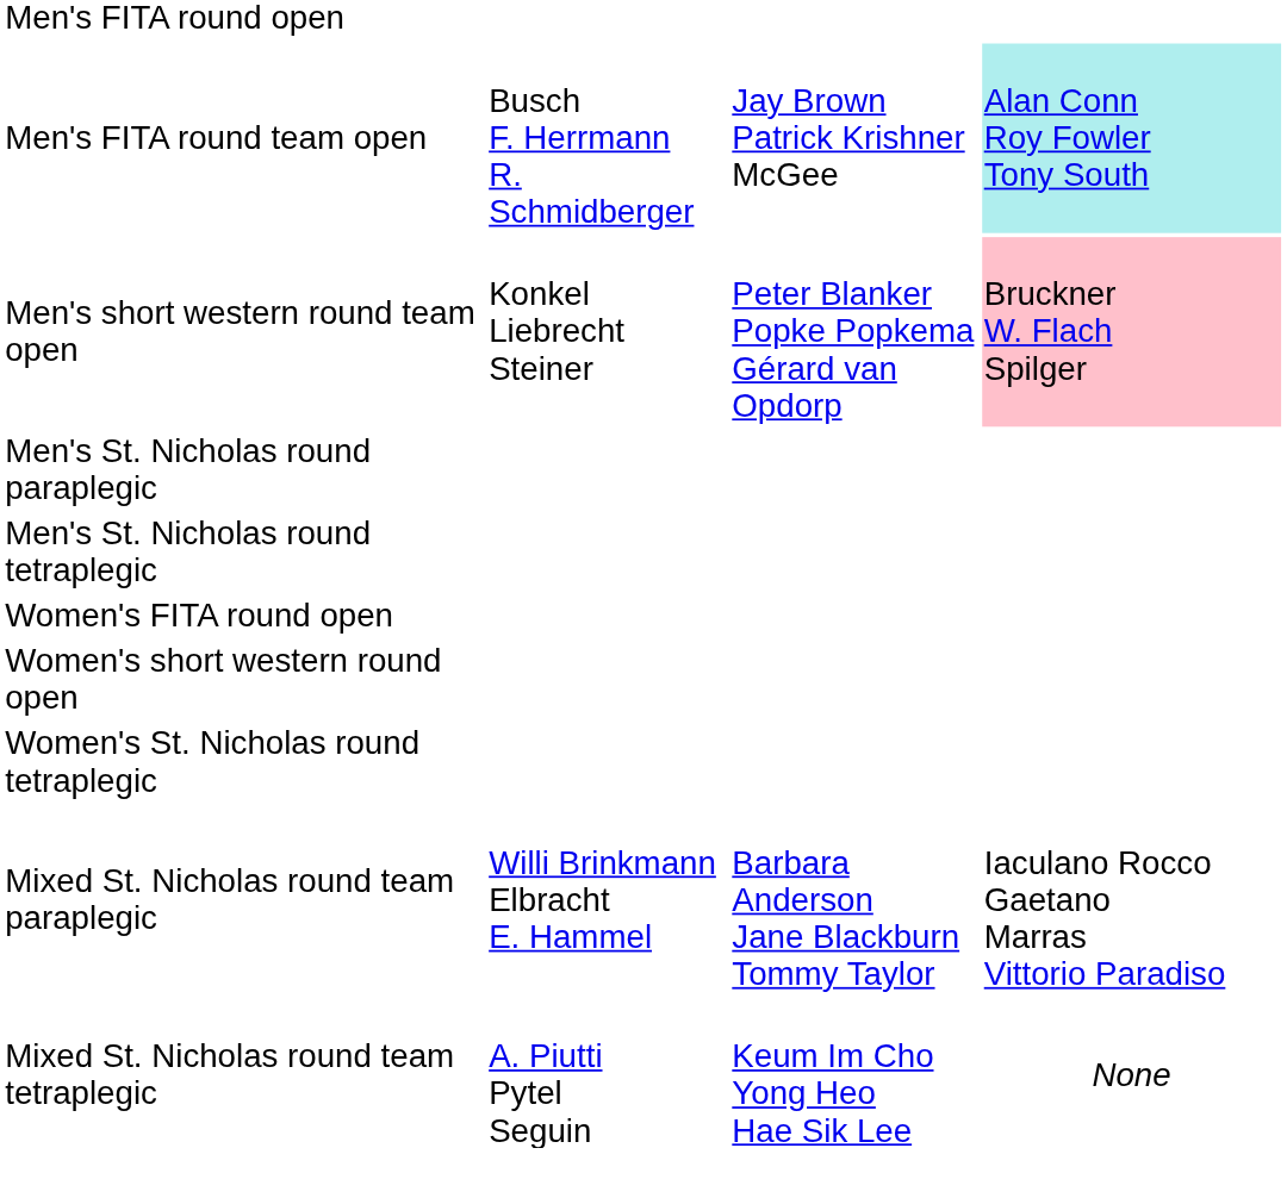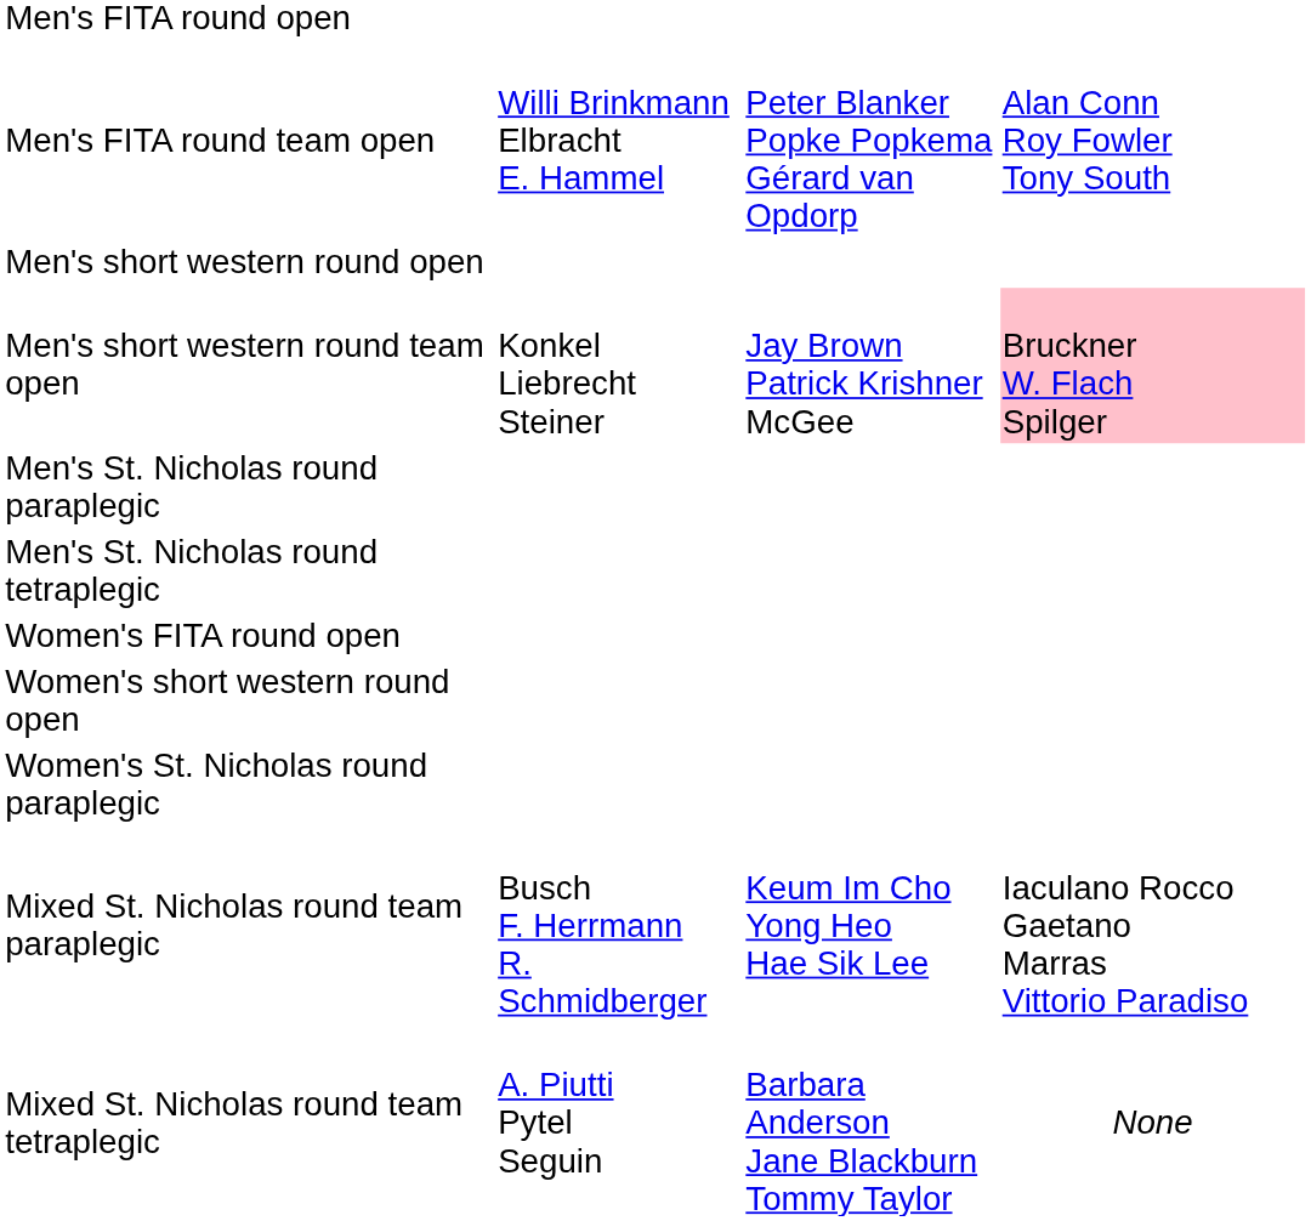 <table>
 <tr>
 <td>Men's FITA round open<br></td>
 <td></td>
 <td></td>
 <td></td>
 </tr>
 <tr>
 <td>Men's FITA round team open<br></td>
-<td valign=top> <br> Busch <br> <a href='#'>F. Herrmann</a> <br> <a href='#'>R. Schmidberger</a></td>
-<td valign=top> <br> <a href='#'>Jay Brown</a> <br> <a href='#'>Patrick Krishner</a> <br> McGee</td>
-<td valign=top style="background: paleturquoise;"> <br> <a href='#'>Alan Conn</a> <br> <a href='#'>Roy Fowler</a> <br> <a href='#'>Tony South</a></td>
+<td valign=top> <br> <a href='#'>Willi Brinkmann</a> <br> Elbracht <br> <a href='#'>E. Hammel</a></td>
+<td valign=top> <br> <a href='#'>Peter Blanker</a> <br> <a href='#'>Popke Popkema</a> <br> <a href='#'>Gérard van Opdorp</a></td>
+<td valign=top> <br> <a href='#'>Alan Conn</a> <br> <a href='#'>Roy Fowler</a> <br> <a href='#'>Tony South</a></td>
+</tr>
+<tr>
+<td>Men's short western round open<br></td>
+<td></td>
+<td></td>
+<td></td>
 </tr>
 <tr>
 <td>Men's short western round team open<br></td>
 <td valign=top> <br> Konkel <br> Liebrecht <br> Steiner</td>
-<td valign=top> <br> <a href='#'>Peter Blanker</a> <br> <a href='#'>Popke Popkema</a> <br> <a href='#'>Gérard van Opdorp</a></td>
+<td valign=top> <br> <a href='#'>Jay Brown</a> <br> <a href='#'>Patrick Krishner</a> <br> McGee</td>
 <td valign=top style="background: pink;"> <br> Bruckner <br> <a href='#'>W. Flach</a> <br> Spilger</td>
 </tr>
 <tr>
 <td>Men's St. Nicholas round paraplegic<br></td>
 <td></td>
 <td></td>
 <td></td>
 </tr>
 <tr>
 <td>Men's St. Nicholas round tetraplegic<br></td>
 <td></td>
 <td></td>
 <td></td>
 </tr>
 <tr>
 <td>Women's FITA round open<br></td>
 <td></td>
 <td></td>
 <td></td>
 </tr>
 <tr>
 <td>Women's short western round open<br></td>
 <td></td>
 <td></td>
 <td></td>
 </tr>
 <tr>
-<td>Women's St. Nicholas round tetraplegic<br></td>
+<td>Women's St. Nicholas round paraplegic<br></td>
 <td></td>
 <td></td>
 <td></td>
 </tr>
 <tr>
 <td>Mixed St. Nicholas round team paraplegic<br></td>
-<td valign=top> <br> <a href='#'>Willi Brinkmann</a> <br> Elbracht <br> <a href='#'>E. Hammel</a></td>
-<td valign=top> <br> <a href='#'>Barbara Anderson</a> <br> <a href='#'>Jane Blackburn</a> <br> <a href='#'>Tommy Taylor</a></td>
+<td valign=top> <br> Busch <br> <a href='#'>F. Herrmann</a> <br> <a href='#'>R. Schmidberger</a></td>
+<td valign=top> <br> <a href='#'>Keum Im Cho</a> <br> <a href='#'>Yong Heo</a> <br> <a href='#'>Hae Sik Lee</a></td>
 <td valign=top> <br> Iaculano Rocco Gaetano <br> Marras <br> <a href='#'>Vittorio Paradiso</a></td>
 </tr>
 <tr>
 <td>Mixed St. Nicholas round team tetraplegic<br></td>
 <td valign=top> <br> <a href='#'>A. Piutti</a> <br> Pytel <br> Seguin</td>
-<td valign=top> <br> <a href='#'>Keum Im Cho</a> <br> <a href='#'>Yong Heo</a> <br> <a href='#'>Hae Sik Lee</a></td>
+<td valign=top> <br> <a href='#'>Barbara Anderson</a> <br> <a href='#'>Jane Blackburn</a> <br> <a href='#'>Tommy Taylor</a></td>
 <td align="center"><em>None</em></td>
 </tr>
 </table>
